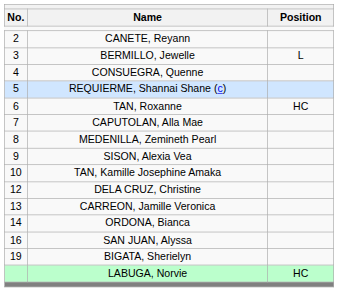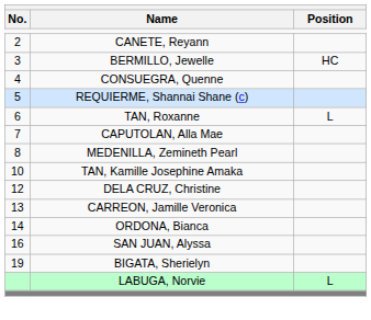 <table class='wikitable mw-collapsible mw-collapsed' style="text-align: center; width: 500px; border: none">
 <tr>
 <th style='text-align: left;' colspan=3></th>
 </tr>
 <tr>
 <th style='width: 7%;'>No.</th>
 <th>Name</th>
 <th style='width: 20%;'>Position</th>
 </tr>
 <tr>
 <td style='border: none;'></td>
 </tr>
 <tr>
 <td>2</td>
 <td>CANETE, Reyann</td>
 <td></td>
 </tr>
 <tr>
 <td>3</td>
 <td>BERMILLO, Jewelle</td>
-<td>L</td>
+<td>HC</td>
 </tr>
 <tr>
 <td>4</td>
 <td>CONSUEGRA, Quenne</td>
 <td></td>
 </tr>
 <tr bgcolor=#D0E6FF>
 <td>5</td>
 <td>REQUIERME, Shannai Shane (<a href='#'>c</a>)</td>
 <td></td>
 </tr>
 <tr>
 <td>6</td>
 <td>TAN, Roxanne</td>
-<td>HC</td>
+<td>L</td>
 </tr>
 <tr>
 <td>7</td>
 <td>CAPUTOLAN, Alla Mae</td>
 <td></td>
 </tr>
 <tr>
 <td>8</td>
 <td>MEDENILLA, Zemineth Pearl</td>
-<td></td>
-</tr>
-<tr>
-<td>9</td>
-<td>SISON, Alexia Vea</td>
 <td></td>
 </tr>
 <tr>
 <td>10</td>
 <td>TAN, Kamille Josephine Amaka</td>
 <td></td>
 </tr>
 <tr>
 <td>12</td>
 <td>DELA CRUZ, Christine</td>
 <td></td>
 </tr>
 <tr>
 <td>13</td>
 <td>CARREON, Jamille Veronica</td>
 <td></td>
 </tr>
 <tr>
 <td>14</td>
 <td>ORDONA, Bianca</td>
 <td></td>
 </tr>
 <tr>
 <td>16</td>
 <td>SAN JUAN, Alyssa</td>
 <td></td>
 </tr>
 <tr>
 <td>19</td>
 <td>BIGATA, Sherielyn</td>
 <td></td>
 </tr>
 <tr bgcolor=#BBFFCC>
 <td></td>
 <td>LABUGA, Norvie</td>
-<td>HC</td>
+<td>L</td>
 </tr>
 <tr>
 <th style='background: grey;' colspan=3></th>
 </tr>
 </table>
